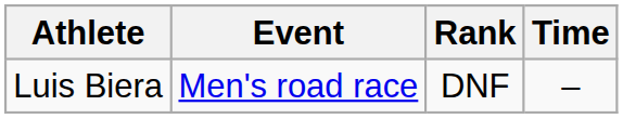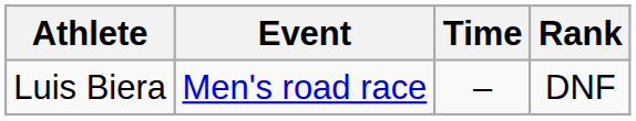 <table class=wikitable style="font-size:90%">
 <tr>
 <th>Athlete</th>
 <th>Event</th>
+<th>Time</th>
 <th>Rank</th>
-<th>Time</th>
 </tr>
 <tr>
 <td>Luis Biera</td>
 <td><a href='#'>Men's road race</a></td>
+<td align=center>–</td>
 <td align=center>DNF</td>
-<td align=center>–</td>
 </tr>
 </table>
